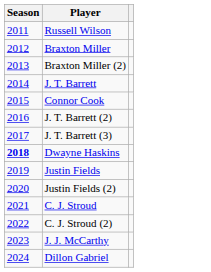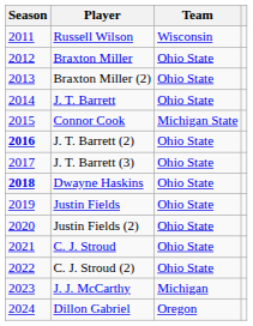 <table class="wikitable sortable">
 <tr>
 <th>Season</th>
 <th>Player</th>
+<th>Team</th>
 <th></th>
 </tr>
 <tr>
 <td><a href='#'>2011</a></td>
 <td><a href='#'>Russell Wilson</a></td>
+<td><a href='#'>Wisconsin</a></td>
 <td></td>
 </tr>
 <tr>
 <td><a href='#'>2012</a></td>
 <td><a href='#'>Braxton Miller</a></td>
+<td><a href='#'>Ohio State</a></td>
 <td></td>
 </tr>
 <tr>
 <td><a href='#'>2013</a></td>
 <td>Braxton Miller (2)</td>
+<td><a href='#'>Ohio State</a></td>
 <td></td>
 </tr>
 <tr>
 <td><a href='#'>2014</a></td>
 <td><a href='#'>J. T. Barrett</a></td>
+<td><a href='#'>Ohio State</a></td>
 <td></td>
 </tr>
 <tr>
 <td><a href='#'>2015</a></td>
 <td><a href='#'>Connor Cook</a></td>
+<td><a href='#'>Michigan State</a></td>
 <td></td>
 </tr>
 <tr>
-<td><a href='#'>2016</a></td>
+<td><strong><a href='#'>2016</a></strong></td>
 <td>J. T. Barrett (2)</td>
+<td><a href='#'>Ohio State</a></td>
 <td></td>
 </tr>
 <tr>
 <td><a href='#'>2017</a></td>
 <td>J. T. Barrett (3)</td>
+<td><a href='#'>Ohio State</a></td>
 <td></td>
 </tr>
 <tr>
 <td><strong><a href='#'>2018</a></strong></td>
 <td><a href='#'>Dwayne Haskins</a></td>
+<td><a href='#'>Ohio State</a></td>
 <td></td>
 </tr>
 <tr>
 <td><a href='#'>2019</a></td>
 <td><a href='#'>Justin Fields</a></td>
+<td><a href='#'>Ohio State</a></td>
 <td></td>
 </tr>
 <tr>
 <td><a href='#'>2020</a></td>
 <td>Justin Fields (2)</td>
+<td><a href='#'>Ohio State</a></td>
 <td></td>
 </tr>
 <tr>
 <td><a href='#'>2021</a></td>
 <td><a href='#'>C. J. Stroud</a></td>
+<td><a href='#'>Ohio State</a></td>
 <td></td>
 </tr>
 <tr>
 <td><a href='#'>2022</a></td>
 <td>C. J. Stroud (2)</td>
+<td><a href='#'>Ohio State</a></td>
 <td></td>
 </tr>
 <tr>
 <td><a href='#'>2023</a></td>
 <td><a href='#'>J. J. McCarthy</a></td>
+<td><a href='#'>Michigan</a></td>
 <td></td>
 </tr>
 <tr>
 <td><a href='#'>2024</a></td>
 <td><a href='#'>Dillon Gabriel</a></td>
+<td><a href='#'>Oregon</a></td>
 <td></td>
 </tr>
 </table>
